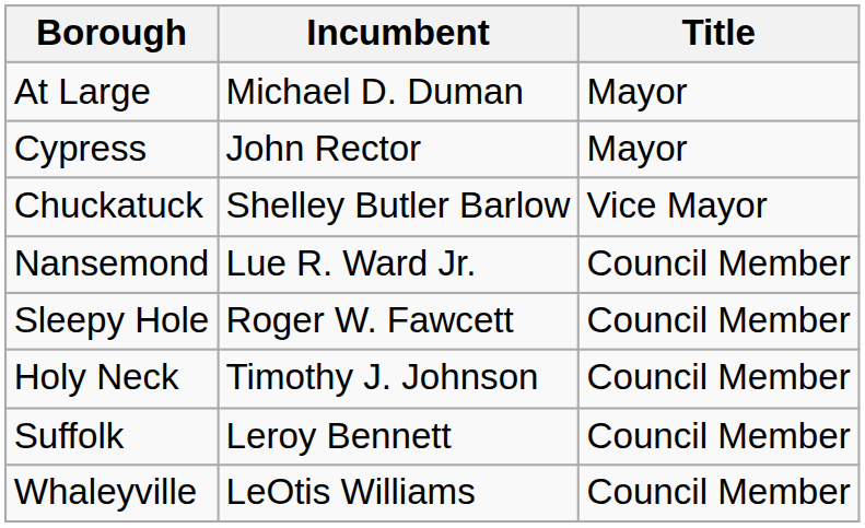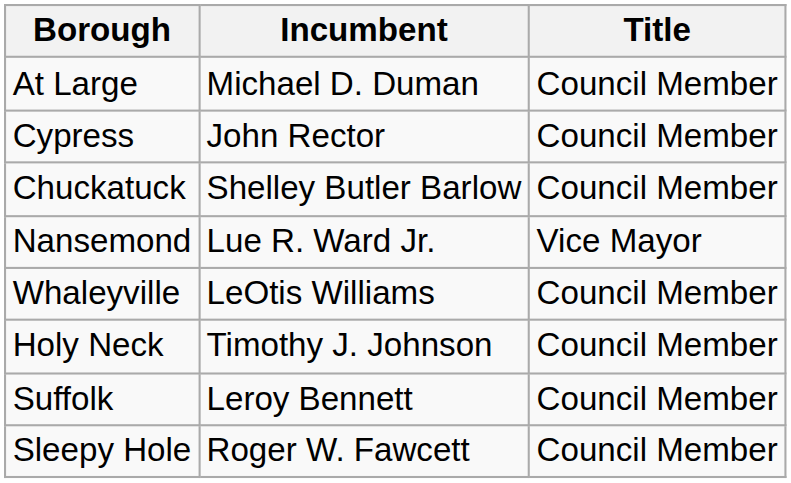 <table class="wikitable">
 <tr>
 <th>Borough</th>
 <th>Incumbent</th>
 <th>Title</th>
 </tr>
 <tr>
 <td>At Large</td>
 <td>Michael D. Duman</td>
-<td>Mayor</td>
+<td>Council Member</td>
 </tr>
 <tr>
 <td>Cypress</td>
 <td>John Rector</td>
-<td>Mayor</td>
+<td>Council Member</td>
 </tr>
 <tr>
 <td>Chuckatuck</td>
 <td>Shelley Butler Barlow</td>
-<td>Vice Mayor</td>
+<td>Council Member</td>
 </tr>
 <tr>
 <td>Nansemond</td>
 <td>Lue R. Ward Jr.</td>
-<td>Council Member</td>
+<td>Vice Mayor</td>
 </tr>
 <tr>
-<td>Sleepy Hole</td>
-<td>Roger W. Fawcett</td>
+<td>Whaleyville</td>
+<td>LeOtis Williams</td>
 <td>Council Member</td>
 </tr>
 <tr>
 <td>Holy Neck</td>
 <td>Timothy J. Johnson</td>
 <td>Council Member</td>
 </tr>
 <tr>
 <td>Suffolk</td>
 <td>Leroy Bennett</td>
 <td>Council Member</td>
 </tr>
 <tr>
-<td>Whaleyville</td>
-<td>LeOtis Williams</td>
+<td>Sleepy Hole</td>
+<td>Roger W. Fawcett</td>
 <td>Council Member</td>
 </tr>
 </table>
